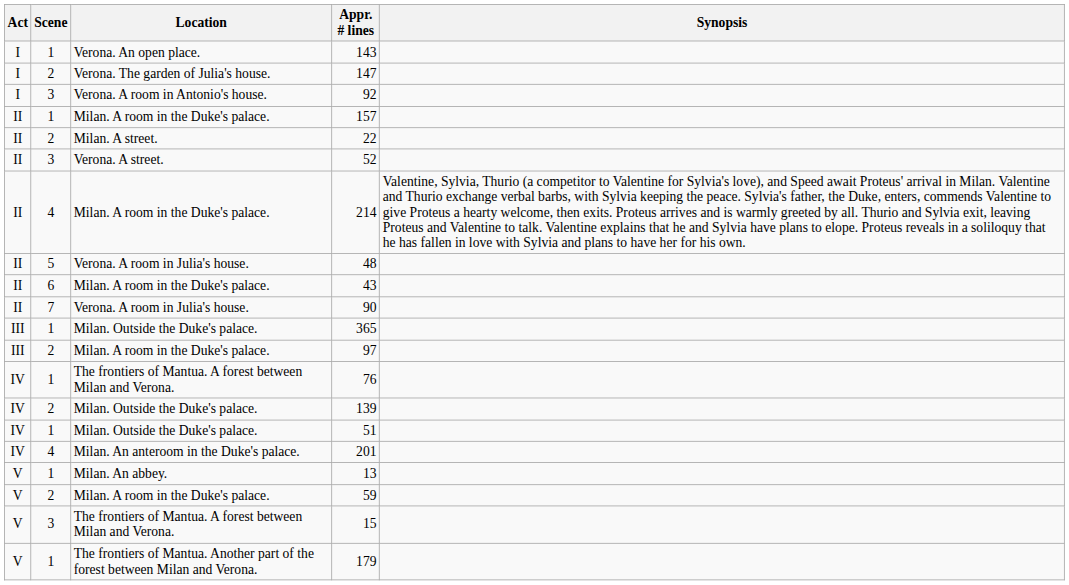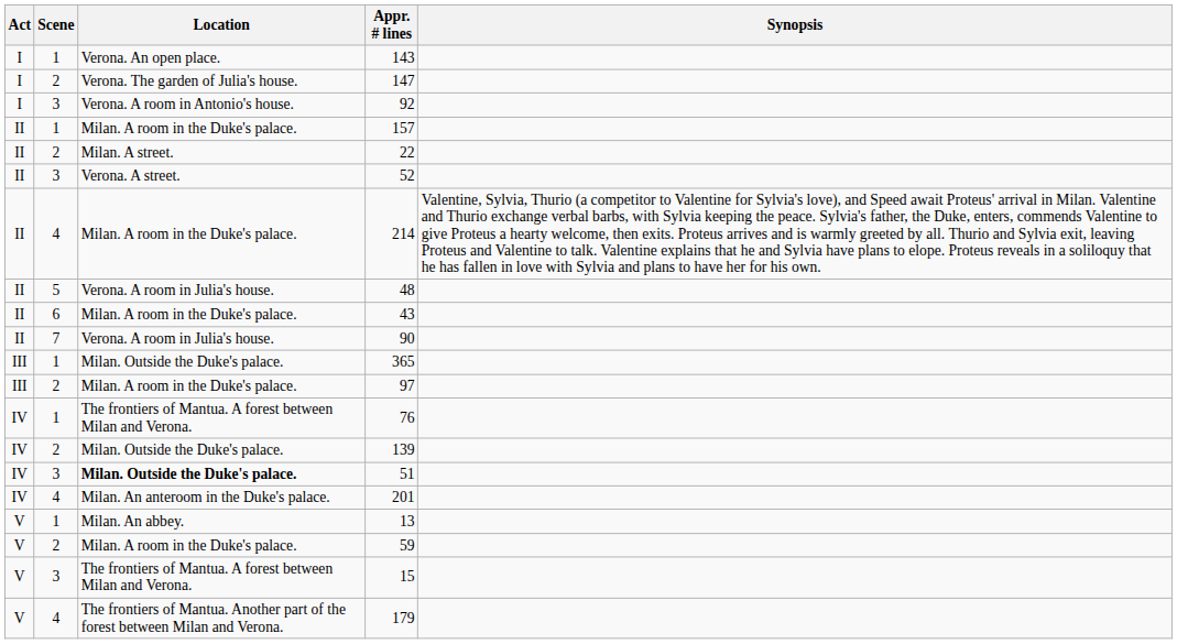 <table class="wikitable">
 <tr>
 <th>Act</th>
 <th data-sort-type="number">Scene</th>
 <th style="width:300px;">Location</th>
 <th data-sort-type="number">Appr. # lines</th>
 <th>Synopsis</th>
 </tr>
 <tr>
 <td style="text-align:center;">I</td>
 <td style="text-align:center;">1</td>
 <td>Verona. An open place.</td>
 <td style="text-align:right;">143</td>
 <td></td>
 </tr>
 <tr>
 <td style="text-align:center;">I</td>
 <td style="text-align:center;">2</td>
 <td>Verona. The garden of Julia's house.</td>
 <td style="text-align:right;">147</td>
 <td></td>
 </tr>
 <tr>
 <td style="text-align:center;">I</td>
 <td style="text-align:center;">3</td>
 <td>Verona. A room in Antonio's house.</td>
 <td style="text-align:right;">92</td>
 <td></td>
 </tr>
 <tr>
 <td style="text-align:center;">II</td>
 <td style="text-align:center;">1</td>
 <td>Milan. A room in the Duke's palace.</td>
 <td style="text-align:right;">157</td>
 <td></td>
 </tr>
 <tr>
 <td style="text-align:center;">II</td>
 <td style="text-align:center;">2</td>
 <td>Milan. A street.</td>
 <td style="text-align:right;">22</td>
 <td></td>
 </tr>
 <tr>
 <td style="text-align:center;">II</td>
 <td style="text-align:center;">3</td>
 <td>Verona. A street.</td>
 <td style="text-align:right;">52</td>
 <td></td>
 </tr>
 <tr>
 <td style="text-align:center;">II</td>
 <td style="text-align:center;">4</td>
 <td>Milan. A room in the Duke's palace.</td>
 <td style="text-align:right;">214</td>
 <td>Valentine, Sylvia, Thurio (a competitor to Valentine for Sylvia's love), and Speed await Proteus' arrival in Milan. Valentine and Thurio exchange verbal barbs, with Sylvia keeping the peace. Sylvia's father, the Duke, enters, commends Valentine to give Proteus a hearty welcome, then exits. Proteus arrives and is warmly greeted by all. Thurio and Sylvia exit, leaving Proteus and Valentine to talk. Valentine explains that he and Sylvia have plans to elope. Proteus reveals in a soliloquy that he has fallen in love with Sylvia and plans to have her for his own.</td>
 </tr>
 <tr>
 <td style="text-align:center;">II</td>
 <td style="text-align:center;">5</td>
 <td>Verona. A room in Julia's house.</td>
 <td style="text-align:right;">48</td>
 <td></td>
 </tr>
 <tr>
 <td style="text-align:center;">II</td>
 <td style="text-align:center;">6</td>
 <td>Milan. A room in the Duke's palace.</td>
 <td style="text-align:right;">43</td>
 <td></td>
 </tr>
 <tr>
 <td style="text-align:center;">II</td>
 <td style="text-align:center;">7</td>
 <td>Verona. A room in Julia's house.</td>
 <td style="text-align:right;">90</td>
 <td></td>
 </tr>
 <tr>
 <td style="text-align:center;">III</td>
 <td style="text-align:center;">1</td>
 <td>Milan. Outside the Duke's palace.</td>
 <td style="text-align:right;">365</td>
 <td></td>
 </tr>
 <tr>
 <td style="text-align:center;">III</td>
 <td style="text-align:center;">2</td>
 <td>Milan. A room in the Duke's palace.</td>
 <td style="text-align:right;">97</td>
 <td></td>
 </tr>
 <tr>
 <td style="text-align:center;">IV</td>
 <td style="text-align:center;">1</td>
 <td>The frontiers of Mantua. A forest between Milan and Verona.</td>
 <td style="text-align:right;">76</td>
 <td></td>
 </tr>
 <tr>
 <td style="text-align:center;">IV</td>
 <td style="text-align:center;">2</td>
 <td>Milan. Outside the Duke's palace.</td>
 <td style="text-align:right;">139</td>
 <td></td>
 </tr>
 <tr>
 <td style="text-align:center;">IV</td>
-<td style="text-align:center;">1</td>
-<td>Milan. Outside the Duke's palace.</td>
+<td style="text-align:center;">3</td>
+<td><strong>Milan. Outside the Duke's palace.</strong></td>
 <td style="text-align:right;">51</td>
 <td></td>
 </tr>
 <tr>
 <td style="text-align:center;">IV</td>
 <td style="text-align:center;">4</td>
 <td>Milan. An anteroom in the Duke's palace.</td>
 <td style="text-align:right;">201</td>
 <td></td>
 </tr>
 <tr>
 <td style="text-align:center;">V</td>
 <td style="text-align:center;">1</td>
 <td>Milan. An abbey.</td>
 <td style="text-align:right;">13</td>
 <td></td>
 </tr>
 <tr>
 <td style="text-align:center;">V</td>
 <td style="text-align:center;">2</td>
 <td>Milan. A room in the Duke's palace.</td>
 <td style="text-align:right;">59</td>
 <td></td>
 </tr>
 <tr>
 <td style="text-align:center;">V</td>
 <td style="text-align:center;">3</td>
 <td>The frontiers of Mantua. A forest between Milan and Verona.</td>
 <td style="text-align:right;">15</td>
 <td></td>
 </tr>
 <tr>
 <td style="text-align:center;">V</td>
-<td style="text-align:center;">1</td>
+<td style="text-align:center;">4</td>
 <td>The frontiers of Mantua. Another part of the forest between Milan and Verona.</td>
 <td style="text-align:right;">179</td>
 <td></td>
 </tr>
 </table>
